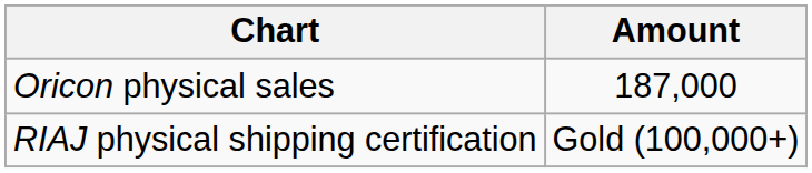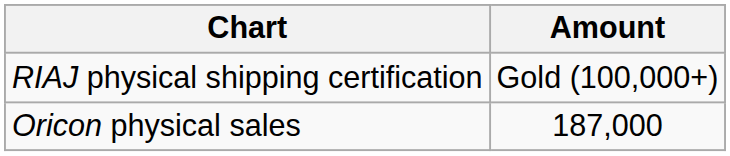 <table class="wikitable">
 <tr>
 <th>Chart</th>
 <th>Amount</th>
 </tr>
 <tr>
+<td><em>RIAJ</em> physical shipping certification</td>
+<td align="center">Gold (100,000+)</td>
+</tr>
+<tr>
 <td><em>Oricon</em> physical sales</td>
 <td align="center">187,000</td>
 </tr>
-<tr>
-<td><em>RIAJ</em> physical shipping certification</td>
-<td align="center">Gold (100,000+)</td>
-</tr>
 </table>
